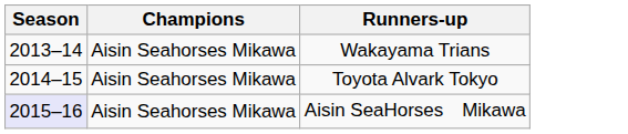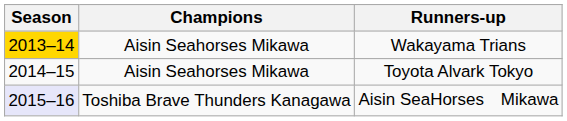 <table class=wikitable style="text-align:center;"|->
 <tr>
 <th>Season</th>
 <th>Champions</th>
 <th>Runners-up</th>
 </tr>
 <tr>
-<td>2013–14</td>
+<td style="background: gold;">2013–14</td>
 <td>Aisin Seahorses Mikawa</td>
 <td>Wakayama Trians</td>
 </tr>
 <tr>
 <td>2014–15</td>
 <td>Aisin Seahorses Mikawa</td>
 <td>Toyota Alvark Tokyo</td>
 </tr>
 <tr>
 <td style="background: lavender;">2015–16</td>
-<td>Aisin Seahorses Mikawa</td>
+<td>Toshiba Brave Thunders Kanagawa</td>
 <td>Aisin SeaHorses　Mikawa</td>
 </tr>
 </table>
